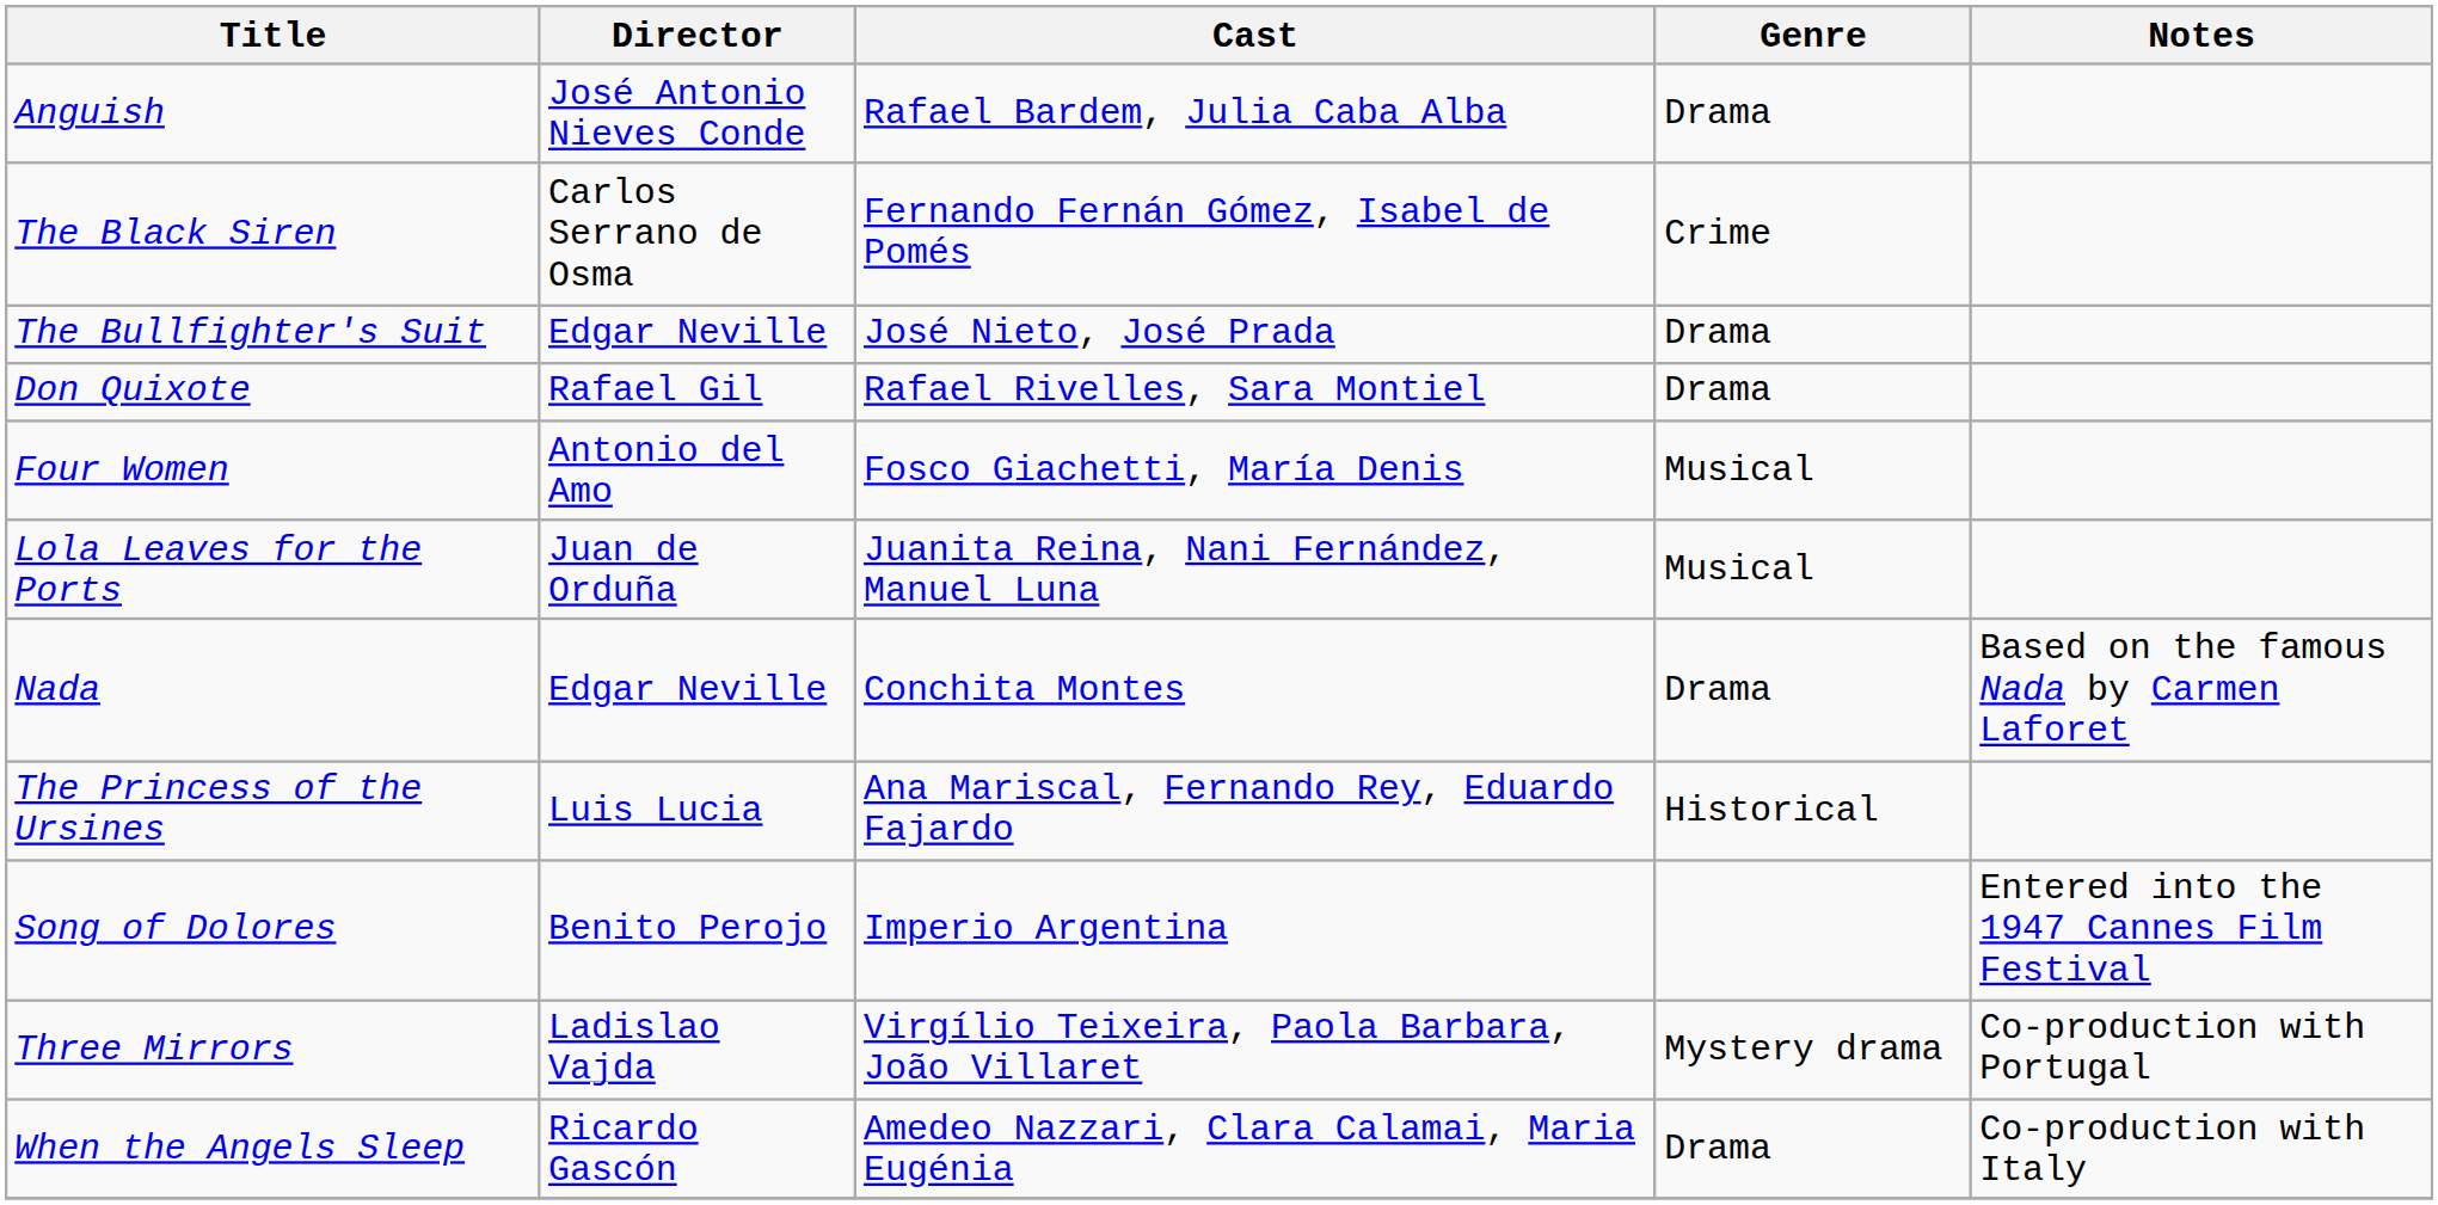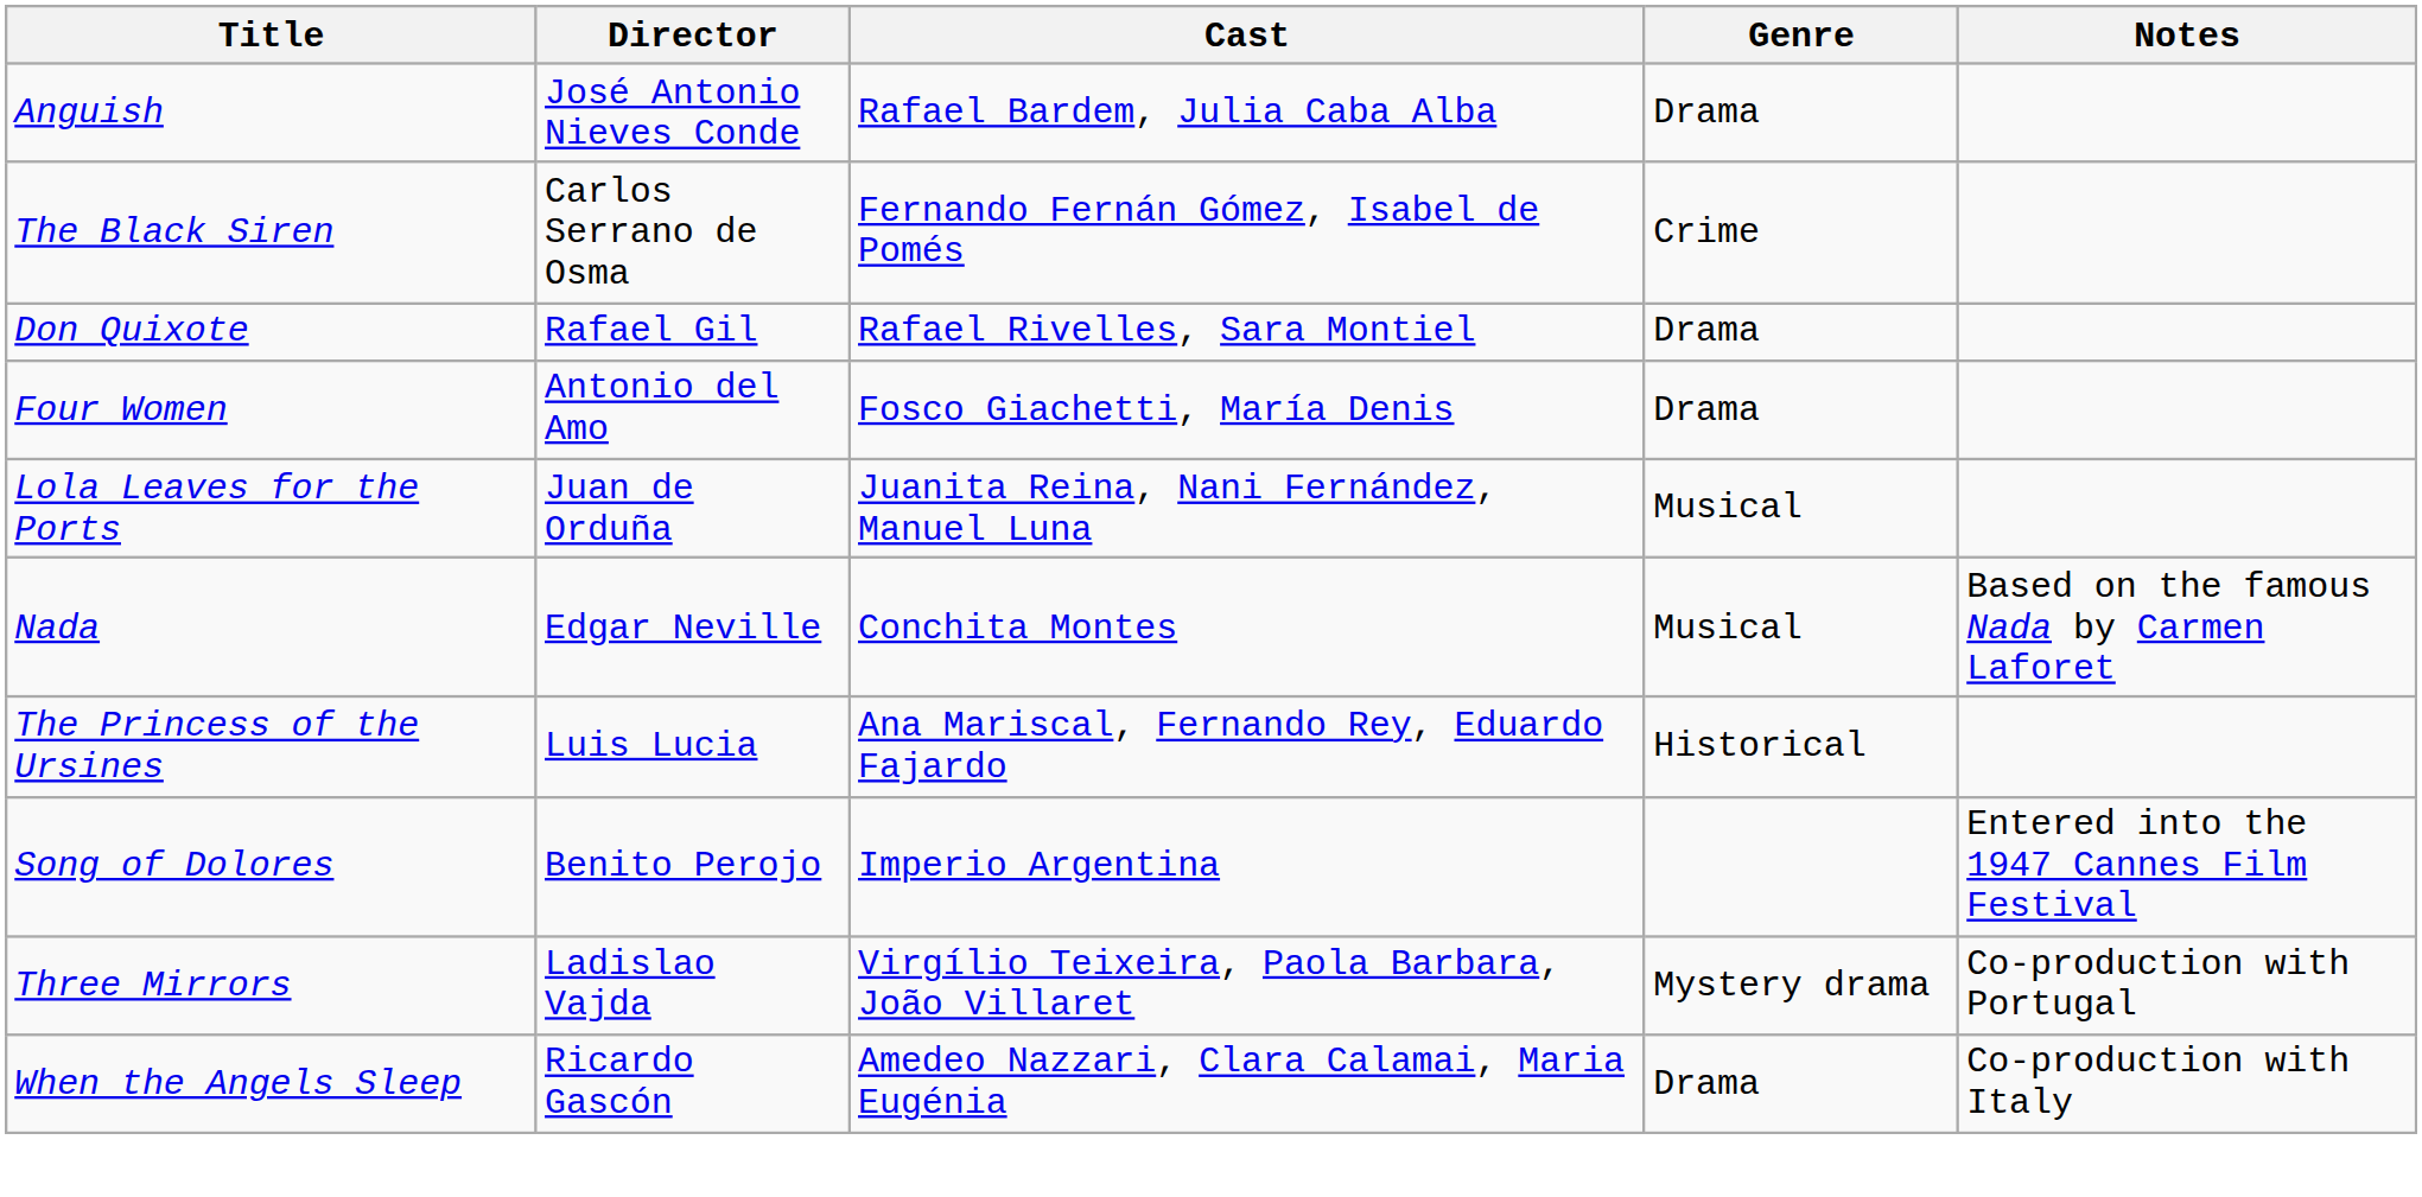 <table class="wikitable" style="width:100%;">
 <tr>
 <th style="width:22%;">Title</th>
 <th style="width:13%;">Director</th>
 <th style="width:33%;">Cast</th>
 <th style="width:13%;">Genre</th>
 <th style="width:19%;">Notes</th>
 </tr>
 <tr>
 <td><em> <a href='#'>Anguish</a></em></td>
 <td><a href='#'>José Antonio Nieves Conde</a></td>
 <td><a href='#'>Rafael Bardem</a>, <a href='#'>Julia Caba Alba</a></td>
 <td>Drama</td>
 <td></td>
 </tr>
 <tr>
 <td><em><a href='#'>The Black Siren</a></em></td>
 <td>Carlos Serrano de Osma</td>
 <td><a href='#'>Fernando Fernán Gómez</a>, <a href='#'>Isabel de Pomés</a></td>
 <td>Crime</td>
 <td></td>
 </tr>
 <tr>
-<td><em><a href='#'>The Bullfighter's Suit</a></em></td>
-<td><a href='#'>Edgar Neville</a></td>
-<td><a href='#'>José Nieto</a>, <a href='#'>José Prada</a></td>
-<td>Drama</td>
-<td></td>
-</tr>
-<tr>
 <td><em><a href='#'>Don Quixote</a></em></td>
 <td><a href='#'>Rafael Gil</a></td>
 <td><a href='#'>Rafael Rivelles</a>, <a href='#'>Sara Montiel</a></td>
 <td>Drama</td>
 <td></td>
 </tr>
 <tr>
 <td><em><a href='#'>Four Women</a></em></td>
 <td><a href='#'>Antonio del Amo</a></td>
 <td><a href='#'>Fosco Giachetti</a>, <a href='#'>María Denis</a></td>
-<td>Musical</td>
+<td>Drama</td>
 <td></td>
 </tr>
 <tr>
 <td><em><a href='#'>Lola Leaves for the Ports</a></em></td>
 <td><a href='#'>Juan de Orduña</a></td>
 <td><a href='#'>Juanita Reina</a>, <a href='#'>Nani Fernández</a>, <a href='#'>Manuel Luna</a></td>
 <td>Musical</td>
 <td></td>
 </tr>
 <tr>
 <td><em><a href='#'>Nada</a></em></td>
 <td><a href='#'>Edgar Neville</a></td>
 <td><a href='#'>Conchita Montes</a></td>
-<td>Drama</td>
+<td>Musical</td>
 <td>Based on the famous <a href='#'><em>Nada</em></a> by <a href='#'>Carmen Laforet</a></td>
 </tr>
 <tr>
 <td><em><a href='#'>The Princess of the Ursines</a></em></td>
 <td><a href='#'>Luis Lucia</a></td>
 <td><a href='#'>Ana Mariscal</a>, <a href='#'>Fernando Rey</a>, <a href='#'>Eduardo Fajardo</a></td>
 <td>Historical</td>
 <td></td>
 </tr>
 <tr>
 <td><em><a href='#'>Song of Dolores</a></em></td>
 <td><a href='#'>Benito Perojo</a></td>
 <td><a href='#'>Imperio Argentina</a></td>
 <td></td>
 <td>Entered into the <a href='#'>1947 Cannes Film Festival</a></td>
 </tr>
 <tr>
 <td><em><a href='#'>Three Mirrors</a></em></td>
 <td><a href='#'>Ladislao Vajda</a></td>
 <td><a href='#'>Virgílio Teixeira</a>, <a href='#'>Paola Barbara</a>, <a href='#'>João Villaret</a></td>
 <td>Mystery drama</td>
 <td>Co-production with Portugal</td>
 </tr>
 <tr>
 <td><em><a href='#'>When the Angels Sleep</a></em></td>
 <td><a href='#'>Ricardo Gascón</a></td>
 <td><a href='#'>Amedeo Nazzari</a>, <a href='#'>Clara Calamai</a>, <a href='#'>Maria Eugénia</a></td>
 <td>Drama</td>
 <td>Co-production with Italy</td>
 </tr>
 <tr>
 </tr>
 </table>
